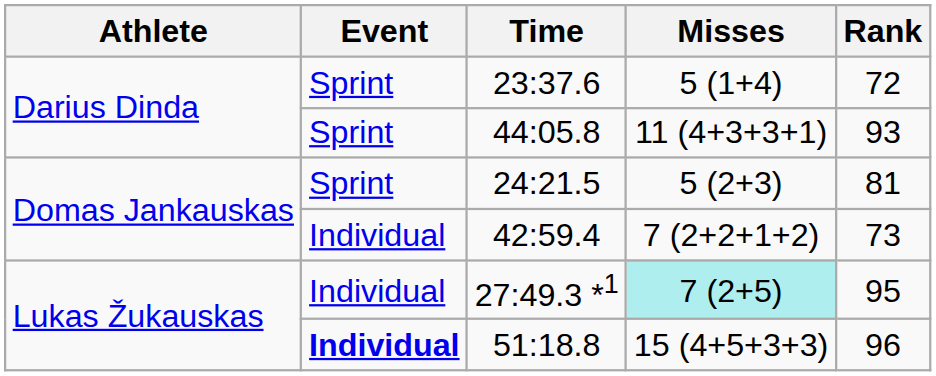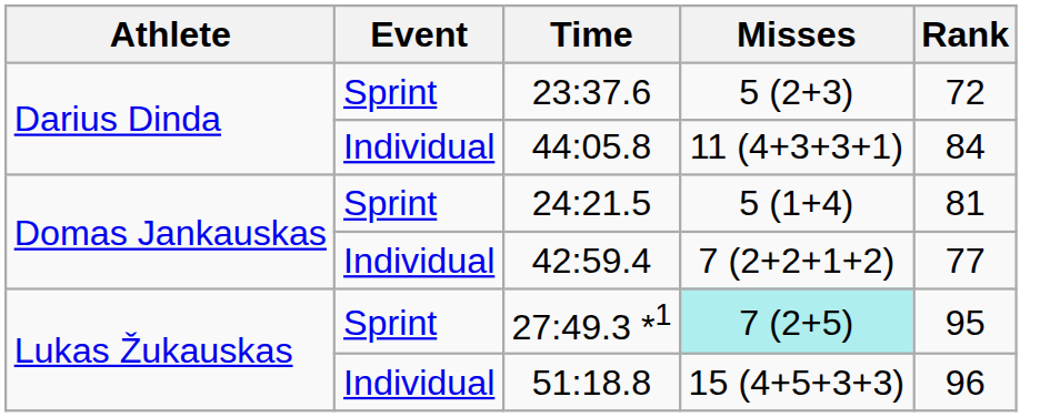 <table class="wikitable" style="font-size:90%">
 <tr>
 <th>Athlete</th>
 <th>Event</th>
 <th>Time</th>
 <th>Misses</th>
 <th>Rank</th>
 </tr>
 <tr align=center>
 <td align=left rowspan=2><a href='#'>Darius Dinda</a></td>
 <td align=left><a href='#'>Sprint</a></td>
 <td>23:37.6</td>
-<td>5 (1+4)</td>
+<td>5 (2+3)</td>
 <td>72</td>
 </tr>
 <tr align=center>
-<td align=left><a href='#'>Sprint</a></td>
+<td align=left><a href='#'>Individual</a></td>
 <td>44:05.8</td>
 <td>11 (4+3+3+1)</td>
-<td>93</td>
+<td>84</td>
 </tr>
 <tr align=center>
 <td align=left rowspan=2><a href='#'>Domas Jankauskas</a></td>
 <td align=left><a href='#'>Sprint</a></td>
 <td>24:21.5</td>
-<td>5 (2+3)</td>
+<td>5 (1+4)</td>
 <td>81</td>
 </tr>
 <tr align=center>
 <td align=left><a href='#'>Individual</a></td>
 <td>42:59.4</td>
 <td>7 (2+2+1+2)</td>
-<td>73</td>
+<td>77</td>
 </tr>
 <tr align=center>
 <td align=left rowspan=2><a href='#'>Lukas Žukauskas</a></td>
-<td align=left><a href='#'>Individual</a></td>
+<td align=left><a href='#'>Sprint</a></td>
 <td>27:49.3 *<sup>1</sup></td>
 <td style="background: paleturquoise;">7 (2+5)</td>
 <td>95</td>
 </tr>
 <tr align=center>
-<td align=left><strong><a href='#'>Individual</a></strong></td>
+<td align=left><a href='#'>Individual</a></td>
 <td>51:18.8</td>
 <td>15 (4+5+3+3)</td>
 <td>96</td>
 </tr>
 </table>
